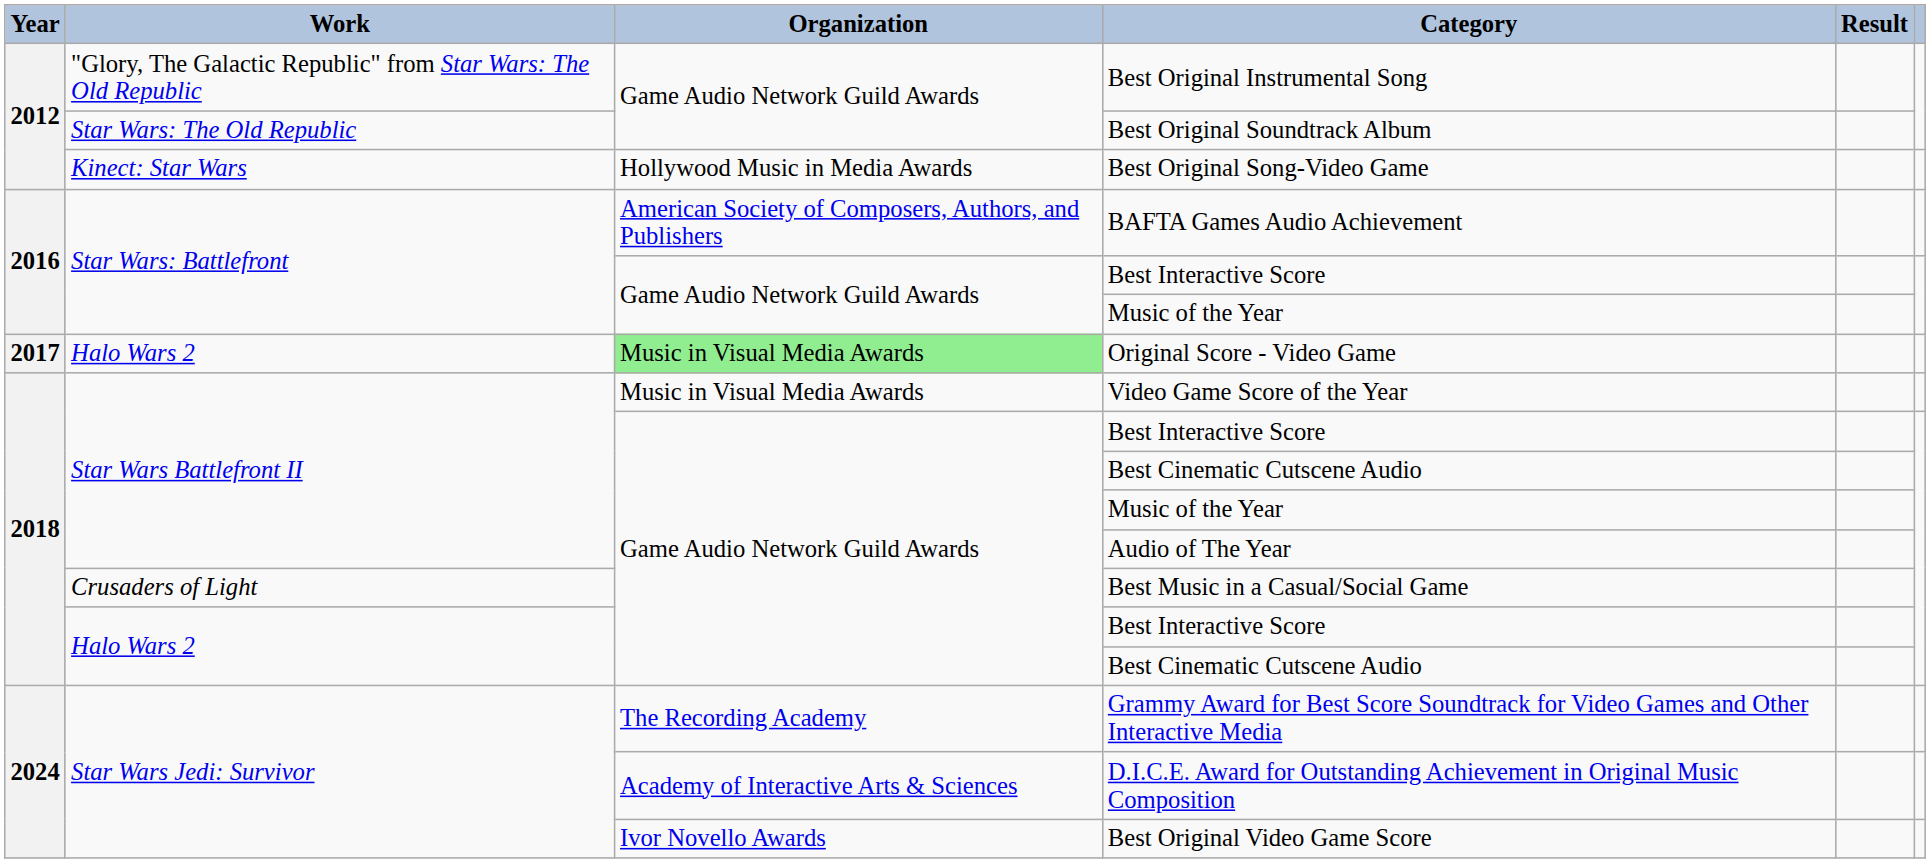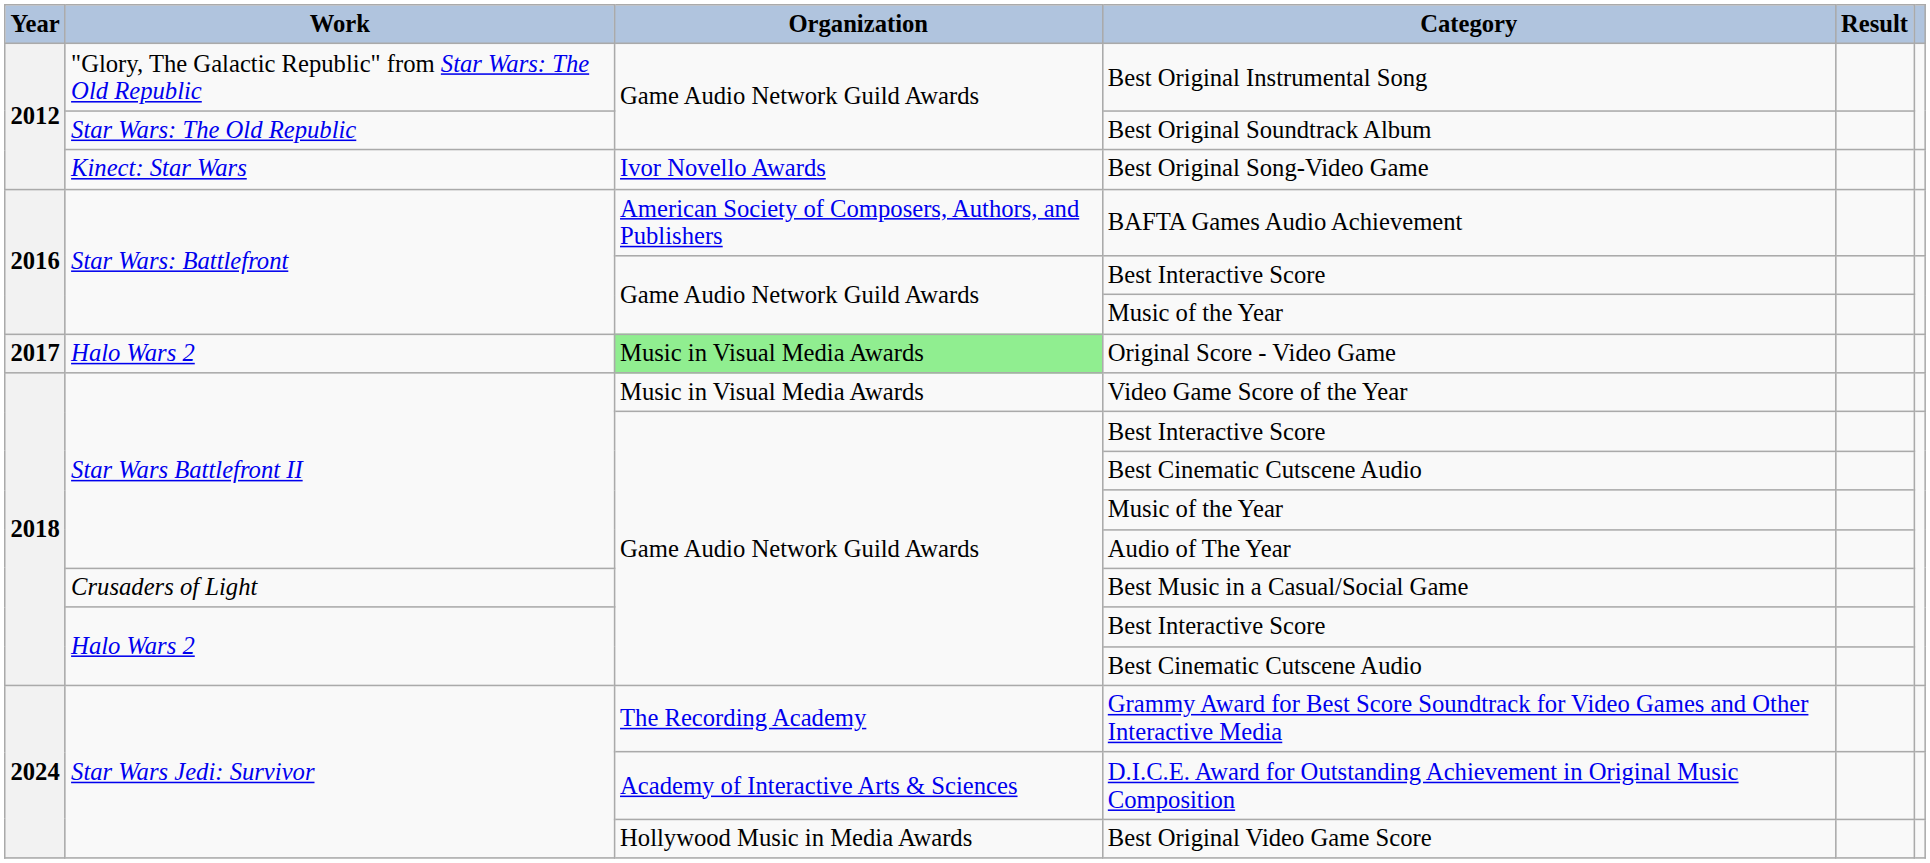 <table class="wikitable">
 <tr>
 <th style="background:#B0C4DE;">Year</th>
 <th style="background:#B0C4DE;">Work</th>
 <th style="background:#B0C4DE;">Organization</th>
 <th style="background:#B0C4DE;">Category</th>
 <th style="background:#B0C4DE;">Result</th>
 <th style="background:#B0C4DE;"></th>
 </tr>
 <tr>
 <th rowspan="3">2012</th>
 <td>"Glory, The Galactic Republic" from <em><a href='#'>Star Wars: The Old Republic</a></em></td>
 <td rowspan="2">Game Audio Network Guild Awards</td>
 <td>Best Original Instrumental Song</td>
 <td></td>
 <td rowspan="2"></td>
 </tr>
 <tr>
 <td><em><a href='#'>Star Wars: The Old Republic</a></em></td>
 <td>Best Original Soundtrack Album</td>
 <td></td>
 </tr>
 <tr>
 <td><em><a href='#'>Kinect: Star Wars</a></em></td>
-<td>Hollywood Music in Media Awards</td>
+<td><a href='#'>Ivor Novello Awards</a></td>
 <td>Best Original Song-Video Game</td>
 <td></td>
 <td></td>
 </tr>
 <tr>
 <th rowspan="3">2016</th>
 <td rowspan="3"><em><a href='#'>Star Wars: Battlefront</a></em></td>
 <td><a href='#'>American Society of Composers, Authors, and Publishers</a></td>
 <td>BAFTA Games Audio Achievement</td>
 <td></td>
 <td></td>
 </tr>
 <tr>
 <td rowspan="2">Game Audio Network Guild Awards</td>
 <td>Best Interactive Score</td>
 <td></td>
 <td rowspan="2"></td>
 </tr>
 <tr>
 <td>Music of the Year</td>
 <td></td>
 </tr>
 <tr>
 <th>2017</th>
 <td><em><a href='#'>Halo Wars 2</a></em></td>
 <td style="background: lightgreen;">Music in Visual Media Awards</td>
 <td>Original Score - Video Game</td>
 <td></td>
 <td></td>
 </tr>
 <tr>
 <th rowspan="8">2018</th>
 <td rowspan="5"><em><a href='#'>Star Wars Battlefront II</a></em></td>
 <td>Music in Visual Media Awards</td>
 <td>Video Game Score of the Year</td>
 <td></td>
 <td></td>
 </tr>
 <tr>
 <td rowspan="7">Game Audio Network Guild Awards</td>
 <td>Best Interactive Score</td>
 <td></td>
 <td rowspan="7"></td>
 </tr>
 <tr>
 <td>Best Cinematic Cutscene Audio</td>
 <td></td>
 </tr>
 <tr>
 <td>Music of the Year</td>
 <td></td>
 </tr>
 <tr>
 <td>Audio of The Year</td>
 <td></td>
 </tr>
 <tr>
 <td><em>Crusaders of Light</em></td>
 <td>Best Music in a Casual/Social Game</td>
 <td></td>
 </tr>
 <tr>
 <td rowspan="2"><em><a href='#'>Halo Wars 2</a></em></td>
 <td>Best Interactive Score</td>
 <td></td>
 </tr>
 <tr>
 <td>Best Cinematic Cutscene Audio</td>
 <td></td>
 </tr>
 <tr>
 <th rowspan="3">2024</th>
 <td rowspan="3"><em><a href='#'>Star Wars Jedi: Survivor</a></em></td>
 <td><a href='#'>The Recording Academy</a></td>
 <td><a href='#'>Grammy Award for Best Score Soundtrack for Video Games and Other Interactive Media</a></td>
 <td></td>
 <td></td>
 </tr>
 <tr>
 <td><a href='#'>Academy of Interactive Arts & Sciences</a></td>
 <td><a href='#'>D.I.C.E. Award for Outstanding Achievement in Original Music Composition</a></td>
 <td></td>
 <td></td>
 </tr>
 <tr>
-<td><a href='#'>Ivor Novello Awards</a></td>
+<td>Hollywood Music in Media Awards</td>
 <td>Best Original Video Game Score</td>
 <td></td>
 <td></td>
 </tr>
 </table>
